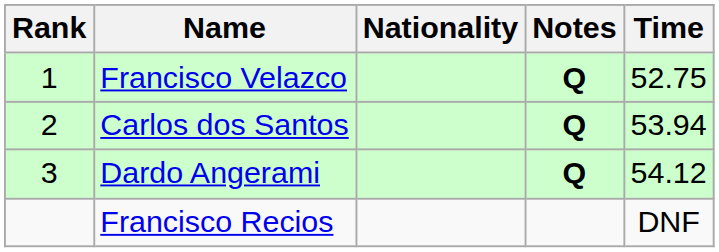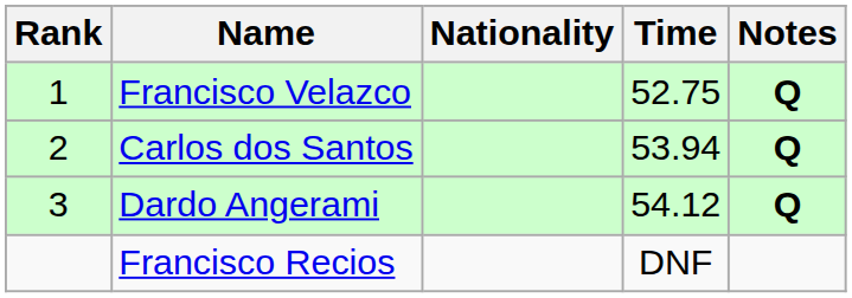 <table class="wikitable sortable" style="text-align:center">
 <tr>
 <th>Rank</th>
 <th>Name</th>
 <th>Nationality</th>
+<th>Time</th>
 <th>Notes</th>
-<th>Time</th>
 </tr>
 <tr bgcolor=ccffcc>
 <td align=center>1</td>
 <td align=left><a href='#'>Francisco Velazco</a></td>
 <td align=left></td>
+<td>52.75</td>
 <td><strong>Q</strong></td>
-<td>52.75</td>
 </tr>
 <tr bgcolor=ccffcc>
 <td align=center>2</td>
 <td align=left><a href='#'>Carlos dos Santos</a></td>
 <td align=left></td>
+<td>53.94</td>
 <td><strong>Q</strong></td>
-<td>53.94</td>
 </tr>
 <tr bgcolor=ccffcc>
 <td align=center>3</td>
 <td align=left><a href='#'>Dardo Angerami</a></td>
 <td align=left></td>
+<td>54.12</td>
 <td><strong>Q</strong></td>
-<td>54.12</td>
 </tr>
 <tr>
 <td align=center></td>
 <td align=left><a href='#'>Francisco Recios</a></td>
 <td align=left></td>
+<td>DNF</td>
 <td></td>
-<td>DNF</td>
 </tr>
 </table>
